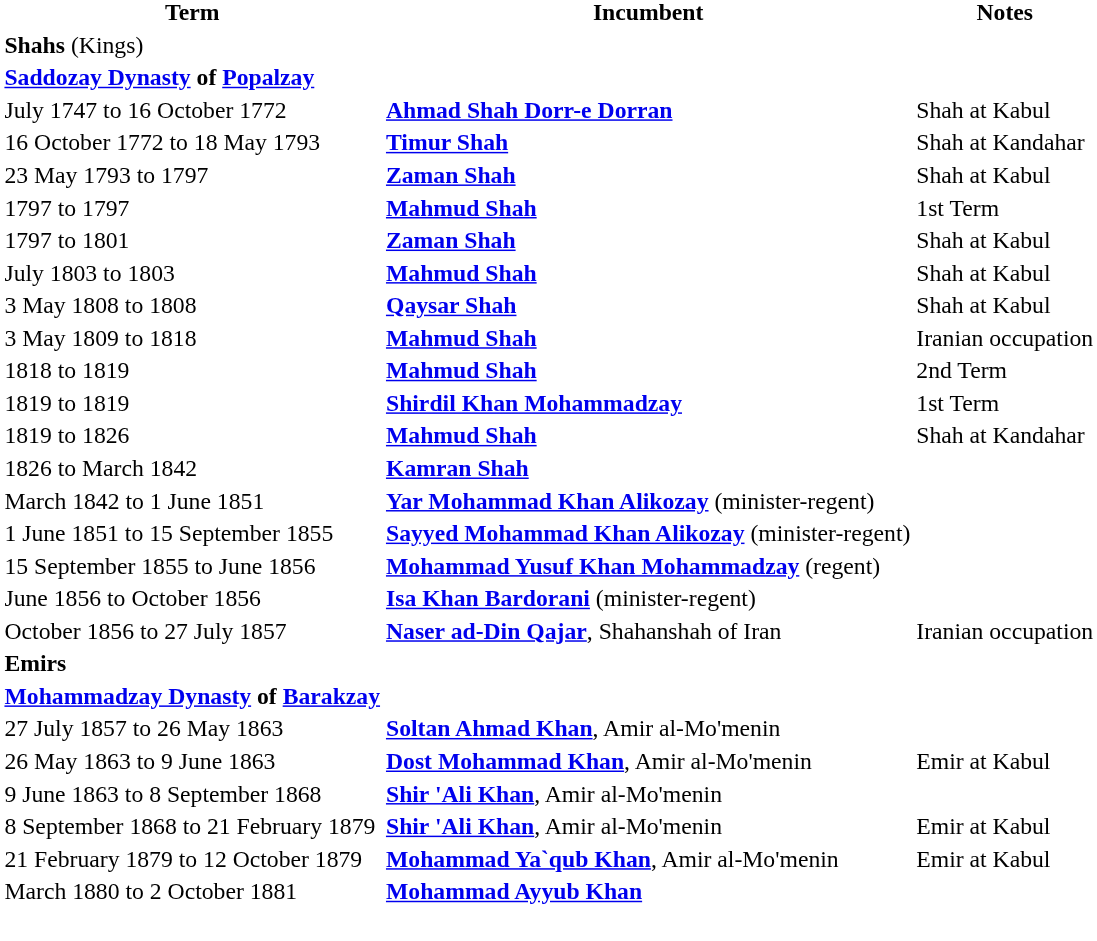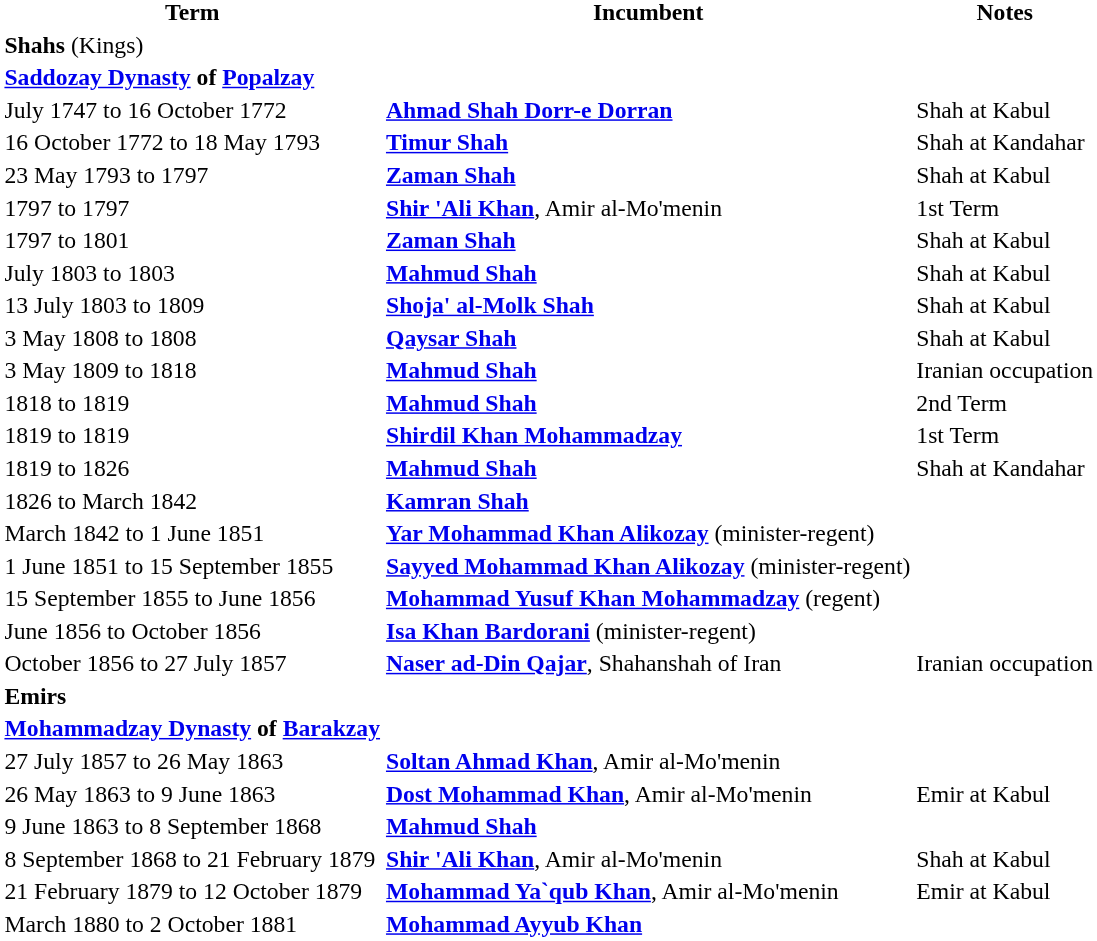 <table>
 <tr>
 <th>Term</th>
 <th>Incumbent</th>
 <th>Notes</th>
 </tr>
 <tr>
 <td><strong>Shahs</strong> (Kings)</td>
 </tr>
 <tr>
 <td><strong><a href='#'>Saddozay Dynasty</a> of <a href='#'>Popalzay</a></strong></td>
 </tr>
 <tr>
 <td>July 1747 to 16 October 1772</td>
 <td><strong><a href='#'>Ahmad Shah Dorr-e Dorran</a></strong></td>
 <td>Shah at Kabul</td>
 </tr>
 <tr>
 <td>16 October 1772 to 18 May 1793</td>
 <td><strong><a href='#'>Timur Shah</a></strong></td>
 <td>Shah at Kandahar</td>
 </tr>
 <tr>
 <td>23 May 1793 to 1797</td>
 <td><strong><a href='#'>Zaman Shah</a></strong></td>
 <td>Shah at Kabul</td>
 </tr>
 <tr>
 <td>1797 to 1797</td>
-<td><strong><a href='#'>Mahmud Shah</a></strong></td>
+<td><strong><a href='#'>Shir 'Ali Khan</a></strong>, Amir al-Mo'menin</td>
 <td>1st Term</td>
 </tr>
 <tr>
 <td>1797 to 1801</td>
 <td><strong><a href='#'>Zaman Shah</a></strong></td>
 <td>Shah at Kabul</td>
 </tr>
 <tr>
 <td>July 1803 to 1803</td>
 <td><strong><a href='#'>Mahmud Shah</a></strong></td>
+<td>Shah at Kabul</td>
+</tr>
+<tr>
+<td>13 July 1803 to 1809</td>
+<td><strong><a href='#'>Shoja' al-Molk Shah</a></strong></td>
 <td>Shah at Kabul</td>
 </tr>
 <tr>
 <td>3 May 1808 to 1808</td>
 <td><strong><a href='#'>Qaysar Shah</a></strong></td>
 <td>Shah at Kabul</td>
 </tr>
 <tr>
 <td>3 May 1809 to 1818</td>
 <td><strong><a href='#'>Mahmud Shah</a></strong></td>
 <td>Iranian occupation</td>
 </tr>
 <tr>
 <td>1818 to 1819</td>
 <td><strong><a href='#'>Mahmud Shah</a></strong></td>
 <td>2nd Term</td>
 </tr>
 <tr>
 <td>1819 to 1819</td>
 <td><strong><a href='#'>Shirdil Khan Mohammadzay</a></strong></td>
 <td>1st Term</td>
 </tr>
 <tr>
 <td>1819 to 1826</td>
 <td><strong><a href='#'>Mahmud Shah</a></strong></td>
 <td>Shah at Kandahar</td>
 </tr>
 <tr>
 <td>1826 to March 1842</td>
 <td><strong><a href='#'>Kamran Shah</a></strong></td>
 </tr>
 <tr>
 <td>March 1842 to 1 June 1851</td>
 <td><strong><a href='#'>Yar Mohammad Khan Alikozay</a></strong> (minister-regent)</td>
 </tr>
 <tr>
 <td>1 June 1851 to 15 September 1855</td>
 <td><strong><a href='#'>Sayyed Mohammad Khan Alikozay</a></strong> (minister-regent)</td>
 </tr>
 <tr>
 <td>15 September 1855 to June 1856</td>
 <td><strong><a href='#'>Mohammad Yusuf Khan Mohammadzay</a></strong> (regent)</td>
 </tr>
 <tr>
 <td>June 1856 to October 1856</td>
 <td><strong><a href='#'>Isa Khan Bardorani</a></strong> (minister-regent)</td>
 </tr>
 <tr>
 <td>October 1856 to 27 July 1857</td>
 <td><strong><a href='#'>Naser ad-Din Qajar</a></strong>, Shahanshah of Iran</td>
 <td>Iranian occupation</td>
 </tr>
 <tr>
 <td><strong>Emirs</strong></td>
 </tr>
 <tr>
 <td><strong><a href='#'>Mohammadzay Dynasty</a> of <a href='#'>Barakzay</a></strong></td>
 </tr>
 <tr>
 <td>27 July 1857 to 26 May 1863</td>
 <td><strong><a href='#'>Soltan Ahmad Khan</a></strong>, Amir al-Mo'menin</td>
 </tr>
 <tr>
 <td>26 May 1863 to 9 June 1863</td>
 <td><strong><a href='#'>Dost Mohammad Khan</a></strong>, Amir al-Mo'menin</td>
 <td>Emir at Kabul</td>
 </tr>
 <tr>
 <td>9 June 1863 to 8 September 1868</td>
-<td><strong><a href='#'>Shir 'Ali Khan</a></strong>, Amir al-Mo'menin</td>
+<td><strong><a href='#'>Mahmud Shah</a></strong></td>
 </tr>
 <tr>
 <td>8 September 1868 to 21 February 1879</td>
 <td><strong><a href='#'>Shir 'Ali Khan</a></strong>, Amir al-Mo'menin</td>
-<td>Emir at Kabul</td>
+<td>Shah at Kabul</td>
 </tr>
 <tr>
 <td>21 February 1879 to 12 October 1879</td>
 <td><strong><a href='#'>Mohammad Ya`qub Khan</a></strong>, Amir al-Mo'menin</td>
 <td>Emir at Kabul</td>
 </tr>
 <tr>
 <td>March 1880 to 2 October 1881</td>
 <td><strong><a href='#'>Mohammad Ayyub Khan</a></strong></td>
 </tr>
 </table>
